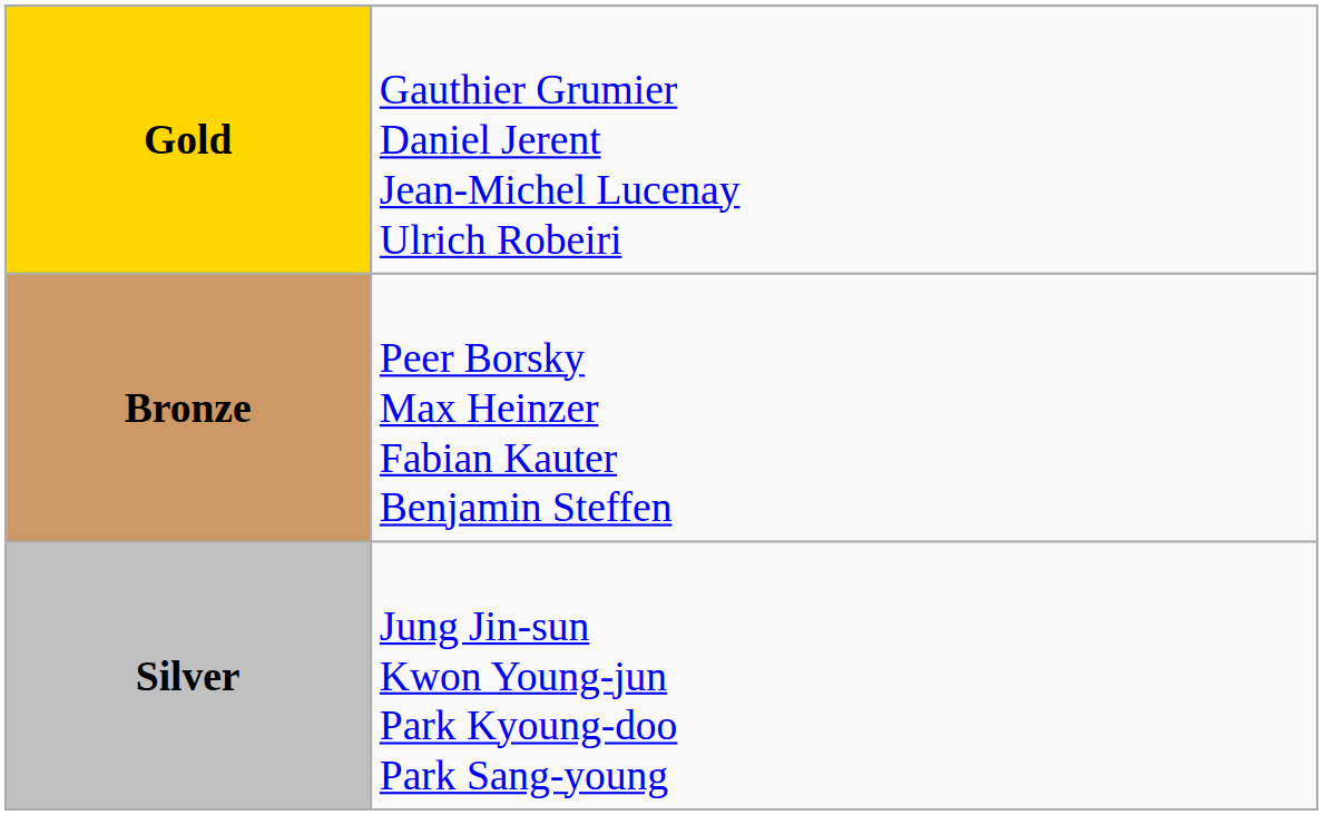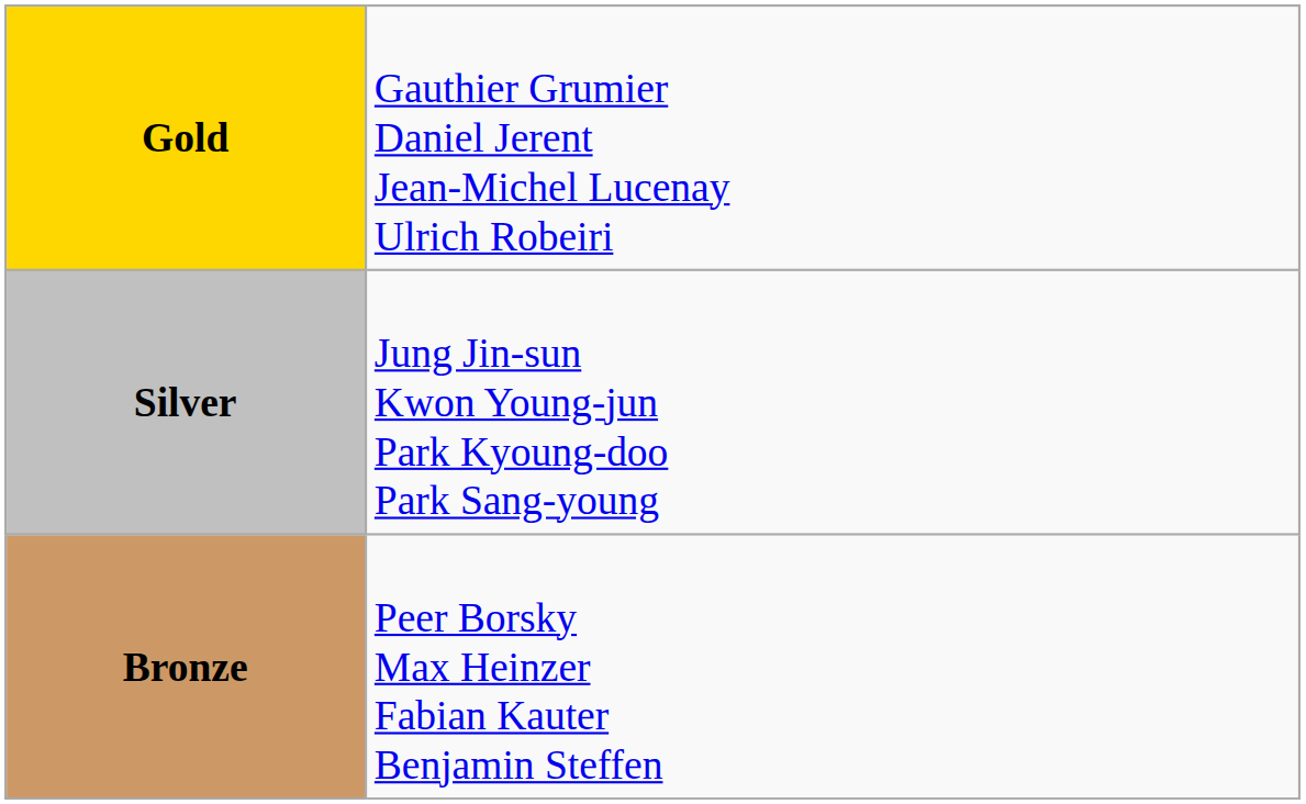 <table class="wikitable" style="text-align:center; font-size:110%;" width="35%">
 <tr>
 <td bgcolor="gold"><strong>Gold</strong></td>
 <td align=left><br><a href='#'>Gauthier Grumier</a><br><a href='#'>Daniel Jerent</a><br><a href='#'>Jean-Michel Lucenay</a><br><a href='#'>Ulrich Robeiri</a></td>
 </tr>
 <tr>
+<td bgcolor="silver"><strong>Silver</strong></td>
+<td align=left><br><a href='#'>Jung Jin-sun</a><br><a href='#'>Kwon Young-jun</a><br><a href='#'>Park Kyoung-doo</a><br><a href='#'>Park Sang-young</a></td>
+</tr>
+<tr>
 <td bgcolor="#cc9966"><strong>Bronze</strong></td>
 <td align=left><br><a href='#'>Peer Borsky</a><br><a href='#'>Max Heinzer</a><br><a href='#'>Fabian Kauter</a><br><a href='#'>Benjamin Steffen</a></td>
 </tr>
-<tr>
-<td bgcolor="silver"><strong>Silver</strong></td>
-<td align=left><br><a href='#'>Jung Jin-sun</a><br><a href='#'>Kwon Young-jun</a><br><a href='#'>Park Kyoung-doo</a><br><a href='#'>Park Sang-young</a></td>
-</tr>
 </table>
